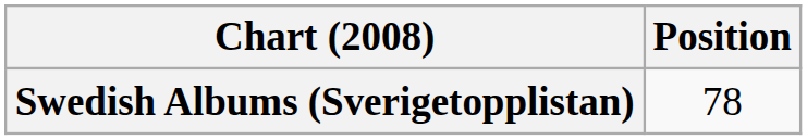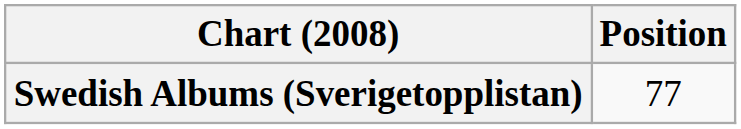 <table class="wikitable plainrowheaders" style="text-align:center">
 <tr>
 <th scope="col">Chart (2008)</th>
 <th scope="col">Position</th>
 </tr>
 <tr>
 <th scope="row">Swedish Albums (Sverigetopplistan)</th>
-<td>78</td>
+<td>77</td>
 </tr>
 </table>
